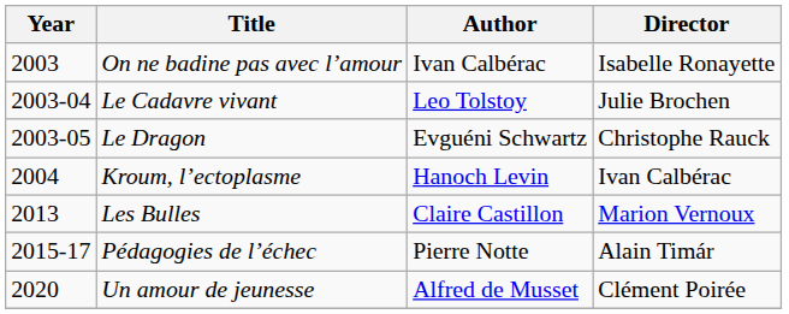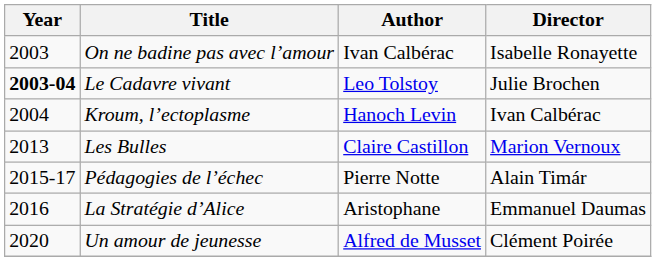 <table class="wikitable">
 <tr>
 <th>Year</th>
 <th>Title</th>
 <th>Author</th>
 <th>Director</th>
 </tr>
 <tr>
 <td>2003</td>
 <td><em>On ne badine pas avec l’amour</em></td>
 <td>Ivan Calbérac</td>
 <td>Isabelle Ronayette</td>
 </tr>
 <tr>
-<td>2003-04</td>
+<td><strong>2003-04</strong></td>
 <td><em>Le Cadavre vivant</em></td>
 <td><a href='#'>Leo Tolstoy</a></td>
 <td>Julie Brochen</td>
-</tr>
-<tr>
-<td>2003-05</td>
-<td><em>Le Dragon</em></td>
-<td>Evguéni Schwartz</td>
-<td>Christophe Rauck</td>
 </tr>
 <tr>
 <td>2004</td>
 <td><em>Kroum, l’ectoplasme</em></td>
 <td><a href='#'>Hanoch Levin</a></td>
 <td>Ivan Calbérac</td>
 </tr>
 <tr>
 <td>2013</td>
 <td><em>Les Bulles</em></td>
 <td><a href='#'>Claire Castillon</a></td>
 <td><a href='#'>Marion Vernoux</a></td>
 </tr>
 <tr>
 <td>2015-17</td>
 <td><em>Pédagogies de l’échec</em></td>
 <td>Pierre Notte</td>
 <td>Alain Timár</td>
 </tr>
 <tr>
+<td>2016</td>
+<td><em>La Stratégie d’Alice</em></td>
+<td>Aristophane</td>
+<td>Emmanuel Daumas</td>
+</tr>
+<tr>
 <td>2020</td>
 <td><em>Un amour de jeunesse</em></td>
 <td><a href='#'>Alfred de Musset</a></td>
 <td>Clément Poirée</td>
 </tr>
 <tr>
 </tr>
 </table>
